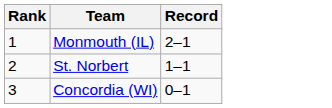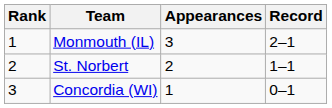 <table class="wikitable">
 <tr>
 <th>Rank</th>
 <th>Team</th>
+<th>Appearances</th>
 <th>Record</th>
 </tr>
 <tr>
 <td>1</td>
 <td><a href='#'>Monmouth (IL)</a></td>
+<td>3</td>
 <td>2–1</td>
 </tr>
 <tr>
 <td>2</td>
 <td><a href='#'>St. Norbert</a></td>
+<td>2</td>
 <td>1–1</td>
 </tr>
 <tr>
 <td>3</td>
 <td><a href='#'>Concordia (WI)</a></td>
+<td>1</td>
 <td>0–1</td>
 </tr>
 </table>
